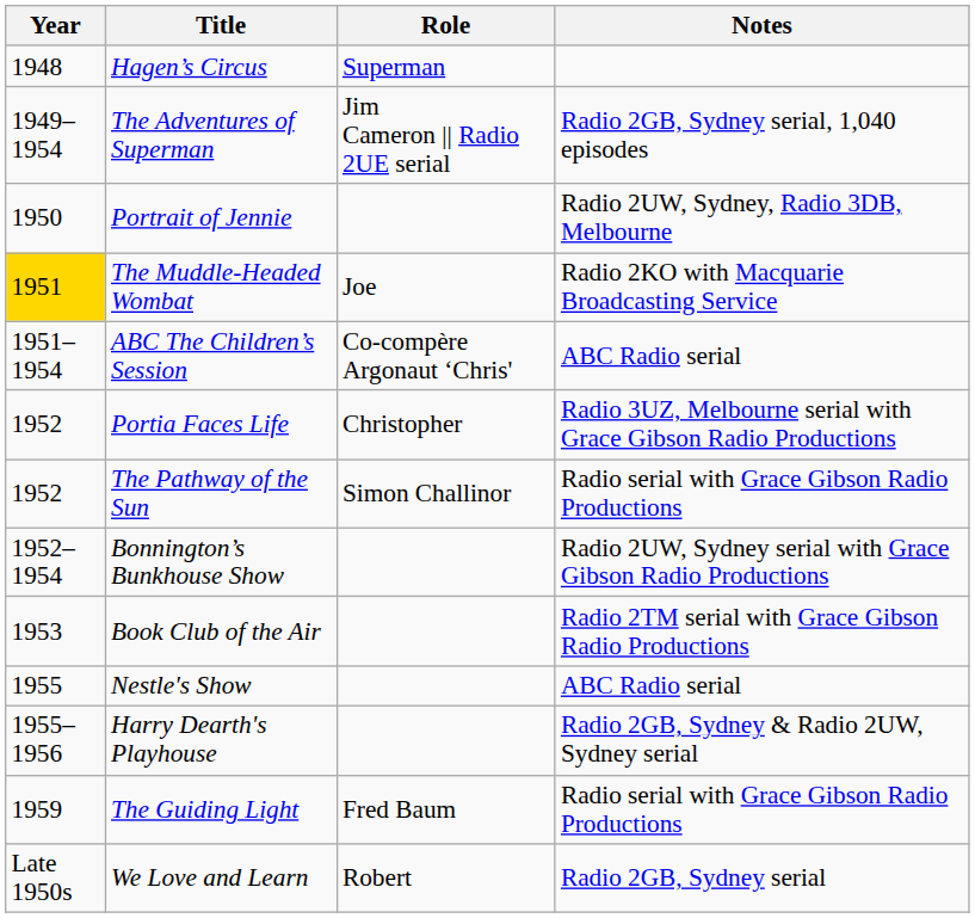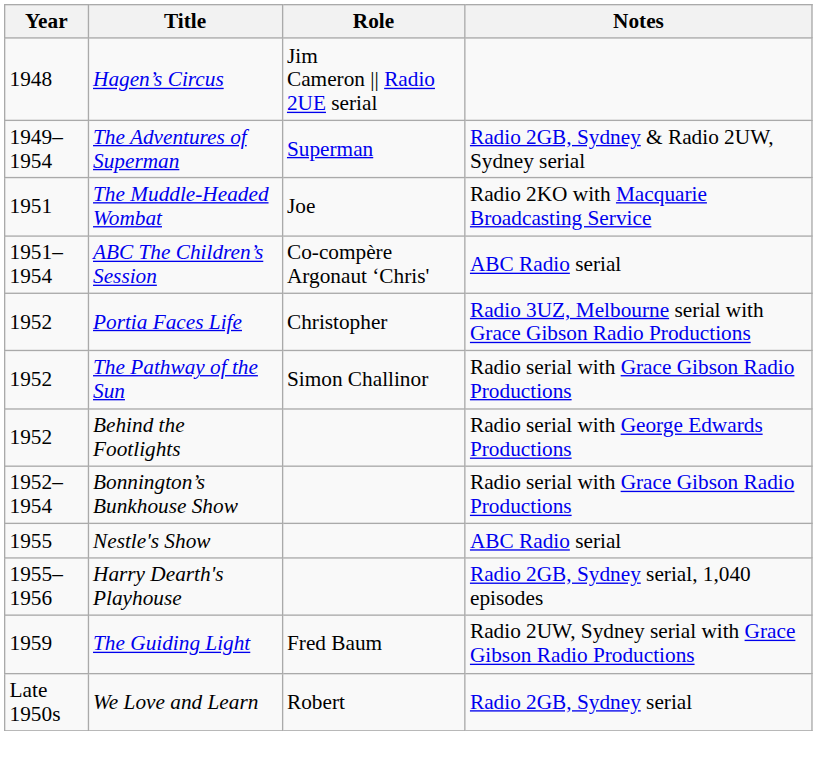 <table class="wikitable">
 <tr>
 <th>Year</th>
 <th>Title</th>
 <th>Role</th>
 <th>Notes</th>
 </tr>
 <tr>
 <td>1948</td>
 <td><em><a href='#'>Hagen’s Circus</a></em></td>
-<td><a href='#'>Superman</a></td>
+<td>Jim<br>Cameron || <a href='#'>Radio 2UE</a> serial</td>
 </tr>
 <tr>
 <td>1949–1954</td>
 <td><em><a href='#'>The Adventures of Superman</a></em></td>
-<td>Jim<br>Cameron || <a href='#'>Radio 2UE</a> serial</td>
-<td><a href='#'>Radio 2GB, Sydney</a> serial, 1,040 episodes</td>
+<td><a href='#'>Superman</a></td>
+<td><a href='#'>Radio 2GB, Sydney</a> & Radio 2UW, Sydney serial</td>
 </tr>
 <tr>
-<td>1950</td>
-<td><em><a href='#'>Portrait of Jennie</a></em></td>
-<td></td>
-<td>Radio 2UW, Sydney, <a href='#'>Radio 3DB, Melbourne</a></td>
-</tr>
-<tr>
-<td style="background: gold;">1951</td>
+<td>1951</td>
 <td><em><a href='#'>The Muddle-Headed Wombat</a></em></td>
 <td>Joe</td>
 <td>Radio 2KO with <a href='#'>Macquarie Broadcasting Service</a></td>
 </tr>
 <tr>
 <td>1951–1954</td>
 <td><em><a href='#'>ABC The Children’s Session</a></em></td>
 <td>Co-compère Argonaut ‘Chris'</td>
 <td><a href='#'>ABC Radio</a> serial</td>
 </tr>
 <tr>
 <td>1952</td>
 <td><em><a href='#'>Portia Faces Life</a></em></td>
 <td>Christopher</td>
 <td><a href='#'>Radio 3UZ, Melbourne</a> serial with <a href='#'>Grace Gibson Radio Productions</a></td>
 </tr>
 <tr>
 <td>1952</td>
 <td><em><a href='#'>The Pathway of the Sun</a></em></td>
 <td>Simon Challinor</td>
 <td>Radio serial with <a href='#'>Grace Gibson Radio Productions</a></td>
 </tr>
 <tr>
+<td>1952</td>
+<td><em>Behind the Footlights</em></td>
+<td></td>
+<td>Radio serial with <a href='#'>George Edwards Productions</a></td>
+</tr>
+<tr>
 <td>1952–1954</td>
 <td><em>Bonnington’s Bunkhouse Show</em></td>
 <td></td>
-<td>Radio 2UW, Sydney serial with <a href='#'>Grace Gibson Radio Productions</a></td>
-</tr>
-<tr>
-<td>1953</td>
-<td><em>Book Club of the Air</em></td>
-<td></td>
-<td><a href='#'>Radio 2TM</a> serial with <a href='#'>Grace Gibson Radio Productions</a></td>
+<td>Radio serial with <a href='#'>Grace Gibson Radio Productions</a></td>
 </tr>
 <tr>
 <td>1955</td>
 <td><em>Nestle's Show</em></td>
 <td></td>
 <td><a href='#'>ABC Radio</a> serial</td>
 </tr>
 <tr>
 <td>1955–1956</td>
 <td><em>Harry Dearth's Playhouse</em></td>
 <td></td>
-<td><a href='#'>Radio 2GB, Sydney</a> & Radio 2UW, Sydney serial</td>
+<td><a href='#'>Radio 2GB, Sydney</a> serial, 1,040 episodes</td>
 </tr>
 <tr>
 <td>1959</td>
 <td><em><a href='#'>The Guiding Light</a></em></td>
 <td>Fred Baum</td>
-<td>Radio serial with <a href='#'>Grace Gibson Radio Productions</a></td>
+<td>Radio 2UW, Sydney serial with <a href='#'>Grace Gibson Radio Productions</a></td>
 </tr>
 <tr>
 <td>Late 1950s</td>
 <td><em>We Love and Learn</em></td>
 <td>Robert</td>
 <td><a href='#'>Radio 2GB, Sydney</a> serial</td>
 </tr>
 </table>
